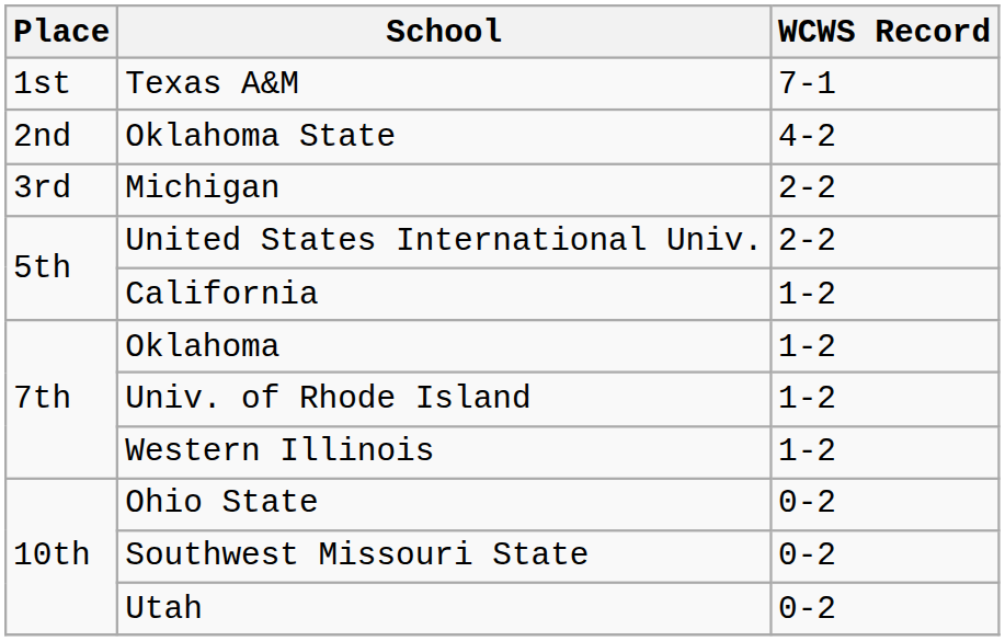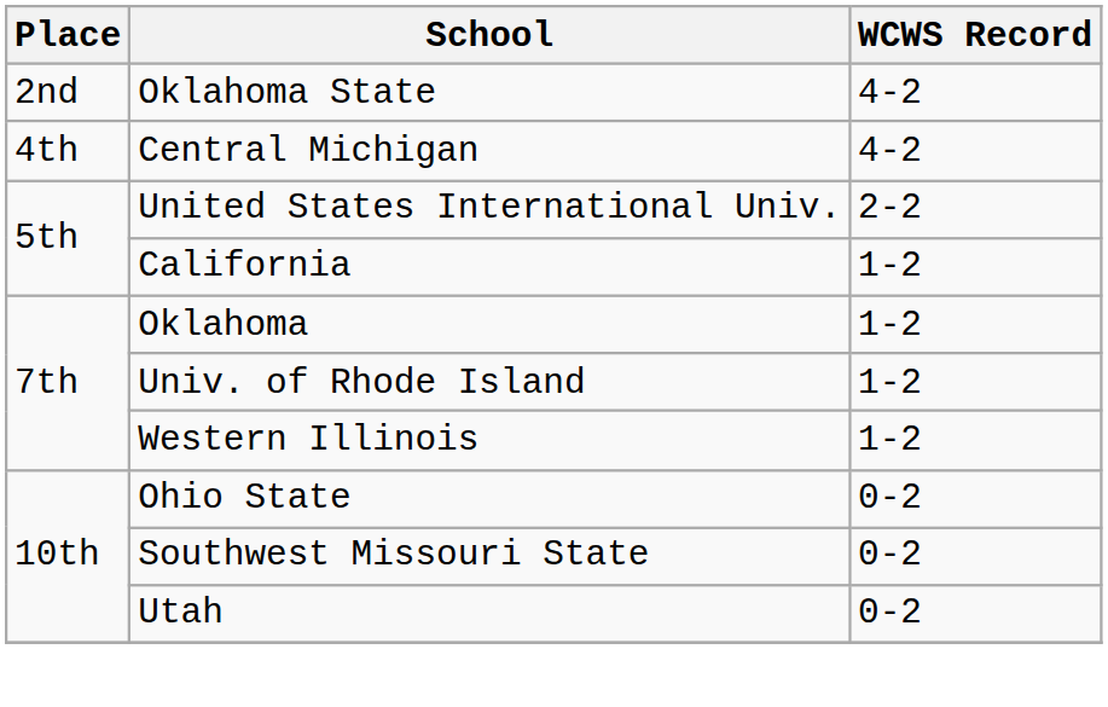 <table class="wikitable">
 <tr>
 <th>Place</th>
 <th>School</th>
 <th>WCWS Record</th>
 </tr>
 <tr>
-<td>1st</td>
-<td>Texas A&M</td>
-<td>7-1</td>
-</tr>
-<tr>
 <td>2nd</td>
 <td>Oklahoma State</td>
 <td>4-2</td>
 </tr>
 <tr>
-<td>3rd</td>
-<td>Michigan</td>
-<td>2-2</td>
+<td>4th</td>
+<td>Central Michigan</td>
+<td>4-2</td>
 </tr>
 <tr>
 <td rowspan="2">5th</td>
 <td>United States International Univ.</td>
 <td>2-2</td>
 </tr>
 <tr>
 <td>California</td>
 <td>1-2</td>
 </tr>
 <tr>
 <td rowspan="3">7th</td>
 <td>Oklahoma</td>
 <td>1-2</td>
 </tr>
 <tr>
 <td>Univ. of Rhode Island</td>
 <td>1-2</td>
 </tr>
 <tr>
 <td>Western Illinois</td>
 <td>1-2</td>
 </tr>
 <tr>
 <td rowspan="3">10th</td>
 <td>Ohio State</td>
 <td>0-2</td>
 </tr>
 <tr>
 <td>Southwest Missouri State</td>
 <td>0-2</td>
 </tr>
 <tr>
 <td>Utah</td>
 <td>0-2</td>
 </tr>
 <tr>
 </tr>
 </table>
